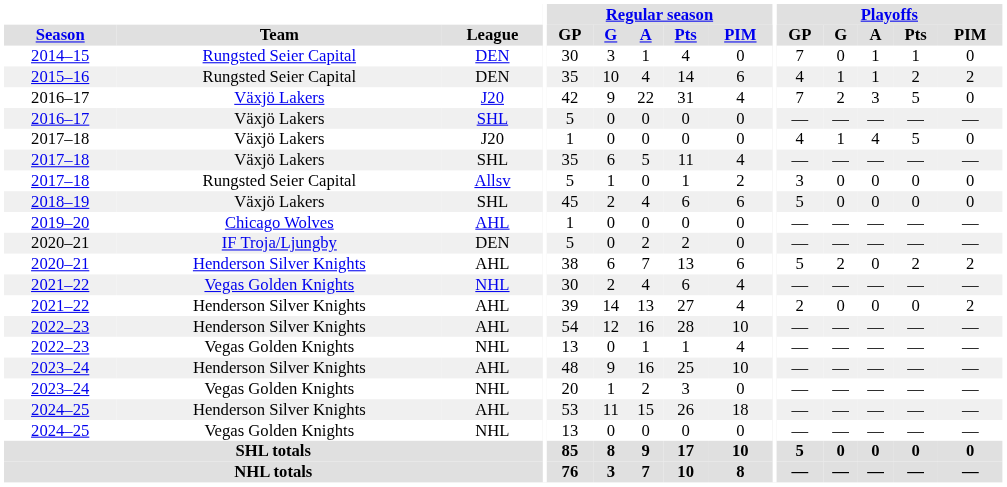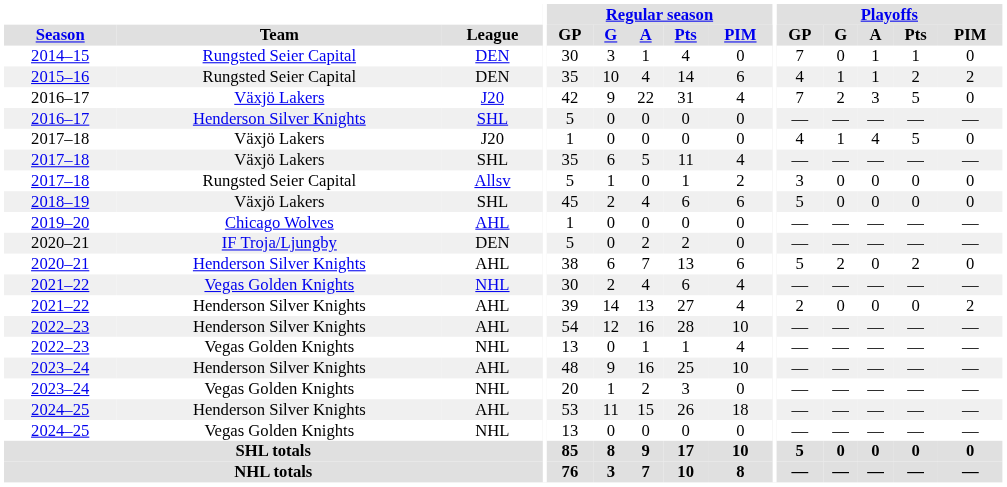 <table border="0" cellpadding="1" cellspacing="0" style="text-align:center; width:60em">
 <tr bgcolor="#e0e0e0">
 <th colspan="3" bgcolor="#ffffff"></th>
 <th rowspan="92" bgcolor="#ffffff"></th>
 <th colspan="5"><a href='#'>Regular season</a></th>
 <th rowspan="92" bgcolor="#ffffff"></th>
 <th colspan="5"><a href='#'>Playoffs</a></th>
 </tr>
 <tr bgcolor="#e0e0e0">
 <th><a href='#'>Season</a></th>
 <th>Team</th>
 <th>League</th>
 <th>GP</th>
 <th><a href='#'>G</a></th>
 <th><a href='#'>A</a></th>
 <th><a href='#'>Pts</a></th>
 <th><a href='#'>PIM</a></th>
 <th>GP</th>
 <th>G</th>
 <th>A</th>
 <th>Pts</th>
 <th>PIM</th>
 </tr>
 <tr>
 <td><a href='#'>2014–15</a></td>
 <td><a href='#'>Rungsted Seier Capital</a></td>
 <td><a href='#'>DEN</a></td>
 <td>30</td>
 <td>3</td>
 <td>1</td>
 <td>4</td>
 <td>0</td>
 <td>7</td>
 <td>0</td>
 <td>1</td>
 <td>1</td>
 <td>0</td>
 </tr>
 <tr bgcolor="#f0f0f0">
 <td><a href='#'>2015–16</a></td>
 <td>Rungsted Seier Capital</td>
 <td>DEN</td>
 <td>35</td>
 <td>10</td>
 <td>4</td>
 <td>14</td>
 <td>6</td>
 <td>4</td>
 <td>1</td>
 <td>1</td>
 <td>2</td>
 <td>2</td>
 </tr>
 <tr>
 <td>2016–17</td>
 <td><a href='#'>Växjö Lakers</a></td>
 <td><a href='#'>J20</a></td>
 <td>42</td>
 <td>9</td>
 <td>22</td>
 <td>31</td>
 <td>4</td>
 <td>7</td>
 <td>2</td>
 <td>3</td>
 <td>5</td>
 <td>0</td>
 </tr>
 <tr bgcolor="#f0f0f0">
 <td><a href='#'>2016–17</a></td>
-<td>Växjö Lakers</td>
+<td><a href='#'>Henderson Silver Knights</a></td>
 <td><a href='#'>SHL</a></td>
 <td>5</td>
 <td>0</td>
 <td>0</td>
 <td>0</td>
 <td>0</td>
 <td>—</td>
 <td>—</td>
 <td>—</td>
 <td>—</td>
 <td>—</td>
 </tr>
 <tr>
 <td>2017–18</td>
 <td>Växjö Lakers</td>
 <td>J20</td>
 <td>1</td>
 <td>0</td>
 <td>0</td>
 <td>0</td>
 <td>0</td>
 <td>4</td>
 <td>1</td>
 <td>4</td>
 <td>5</td>
 <td>0</td>
 </tr>
 <tr bgcolor="#f0f0f0">
 <td><a href='#'>2017–18</a></td>
 <td>Växjö Lakers</td>
 <td>SHL</td>
 <td>35</td>
 <td>6</td>
 <td>5</td>
 <td>11</td>
 <td>4</td>
 <td>—</td>
 <td>—</td>
 <td>—</td>
 <td>—</td>
 <td>—</td>
 </tr>
 <tr>
 <td><a href='#'>2017–18</a></td>
 <td>Rungsted Seier Capital</td>
 <td><a href='#'>Allsv</a></td>
 <td>5</td>
 <td>1</td>
 <td>0</td>
 <td>1</td>
 <td>2</td>
 <td>3</td>
 <td>0</td>
 <td>0</td>
 <td>0</td>
 <td>0</td>
 </tr>
 <tr bgcolor="#f0f0f0">
 <td><a href='#'>2018–19</a></td>
 <td>Växjö Lakers</td>
 <td>SHL</td>
 <td>45</td>
 <td>2</td>
 <td>4</td>
 <td>6</td>
 <td>6</td>
 <td>5</td>
 <td>0</td>
 <td>0</td>
 <td>0</td>
 <td>0</td>
 </tr>
 <tr>
 <td><a href='#'>2019–20</a></td>
 <td><a href='#'>Chicago Wolves</a></td>
 <td><a href='#'>AHL</a></td>
 <td>1</td>
 <td>0</td>
 <td>0</td>
 <td>0</td>
 <td>0</td>
 <td>—</td>
 <td>—</td>
 <td>—</td>
 <td>—</td>
 <td>—</td>
 </tr>
 <tr bgcolor="#f0f0f0">
 <td 2020–21 Metal Ligaen season>2020–21</td>
 <td><a href='#'>IF Troja/Ljungby</a></td>
 <td>DEN</td>
 <td>5</td>
 <td>0</td>
 <td>2</td>
 <td>2</td>
 <td>0</td>
 <td>—</td>
 <td>—</td>
 <td>—</td>
 <td>—</td>
 <td>—</td>
 </tr>
 <tr>
 <td><a href='#'>2020–21</a></td>
 <td><a href='#'>Henderson Silver Knights</a></td>
 <td>AHL</td>
 <td>38</td>
 <td>6</td>
 <td>7</td>
 <td>13</td>
 <td>6</td>
 <td>5</td>
 <td>2</td>
 <td>0</td>
 <td>2</td>
-<td>2</td>
+<td>0</td>
 </tr>
 <tr bgcolor="#f0f0f0">
 <td><a href='#'>2021–22</a></td>
 <td><a href='#'>Vegas Golden Knights</a></td>
 <td><a href='#'>NHL</a></td>
 <td>30</td>
 <td>2</td>
 <td>4</td>
 <td>6</td>
 <td>4</td>
 <td>—</td>
 <td>—</td>
 <td>—</td>
 <td>—</td>
 <td>—</td>
 </tr>
 <tr>
 <td><a href='#'>2021–22</a></td>
 <td>Henderson Silver Knights</td>
 <td>AHL</td>
 <td>39</td>
 <td>14</td>
 <td>13</td>
 <td>27</td>
 <td>4</td>
 <td>2</td>
 <td>0</td>
 <td>0</td>
 <td>0</td>
 <td>2</td>
 </tr>
 <tr bgcolor="#f0f0f0">
 <td><a href='#'>2022–23</a></td>
 <td>Henderson Silver Knights</td>
 <td>AHL</td>
 <td>54</td>
 <td>12</td>
 <td>16</td>
 <td>28</td>
 <td>10</td>
 <td>—</td>
 <td>—</td>
 <td>—</td>
 <td>—</td>
 <td>—</td>
 </tr>
 <tr>
 <td><a href='#'>2022–23</a></td>
 <td>Vegas Golden Knights</td>
 <td>NHL</td>
 <td>13</td>
 <td>0</td>
 <td>1</td>
 <td>1</td>
 <td>4</td>
 <td>—</td>
 <td>—</td>
 <td>—</td>
 <td>—</td>
 <td>—</td>
 </tr>
 <tr bgcolor="#f0f0f0">
 <td><a href='#'>2023–24</a></td>
 <td>Henderson Silver Knights</td>
 <td>AHL</td>
 <td>48</td>
 <td>9</td>
 <td>16</td>
 <td>25</td>
 <td>10</td>
 <td>—</td>
 <td>—</td>
 <td>—</td>
 <td>—</td>
 <td>—</td>
 </tr>
 <tr>
 <td><a href='#'>2023–24</a></td>
 <td>Vegas Golden Knights</td>
 <td>NHL</td>
 <td>20</td>
 <td>1</td>
 <td>2</td>
 <td>3</td>
 <td>0</td>
 <td>—</td>
 <td>—</td>
 <td>—</td>
 <td>—</td>
 <td>—</td>
 </tr>
 <tr bgcolor="#f0f0f0">
 <td><a href='#'>2024–25</a></td>
 <td>Henderson Silver Knights</td>
 <td>AHL</td>
 <td>53</td>
 <td>11</td>
 <td>15</td>
 <td>26</td>
 <td>18</td>
 <td>—</td>
 <td>—</td>
 <td>—</td>
 <td>—</td>
 <td>—</td>
 </tr>
 <tr>
 <td><a href='#'>2024–25</a></td>
 <td>Vegas Golden Knights</td>
 <td>NHL</td>
 <td>13</td>
 <td>0</td>
 <td>0</td>
 <td>0</td>
 <td>0</td>
 <td>—</td>
 <td>—</td>
 <td>—</td>
 <td>—</td>
 <td>—</td>
 </tr>
 <tr bgcolor="#e0e0e0">
 <th colspan="3">SHL totals</th>
 <th>85</th>
 <th>8</th>
 <th>9</th>
 <th>17</th>
 <th>10</th>
 <th>5</th>
 <th>0</th>
 <th>0</th>
 <th>0</th>
 <th>0</th>
 </tr>
 <tr bgcolor="#e0e0e0">
 <th colspan="3">NHL totals</th>
 <th>76</th>
 <th>3</th>
 <th>7</th>
 <th>10</th>
 <th>8</th>
 <th>—</th>
 <th>—</th>
 <th>—</th>
 <th>—</th>
 <th>—</th>
 </tr>
 </table>
